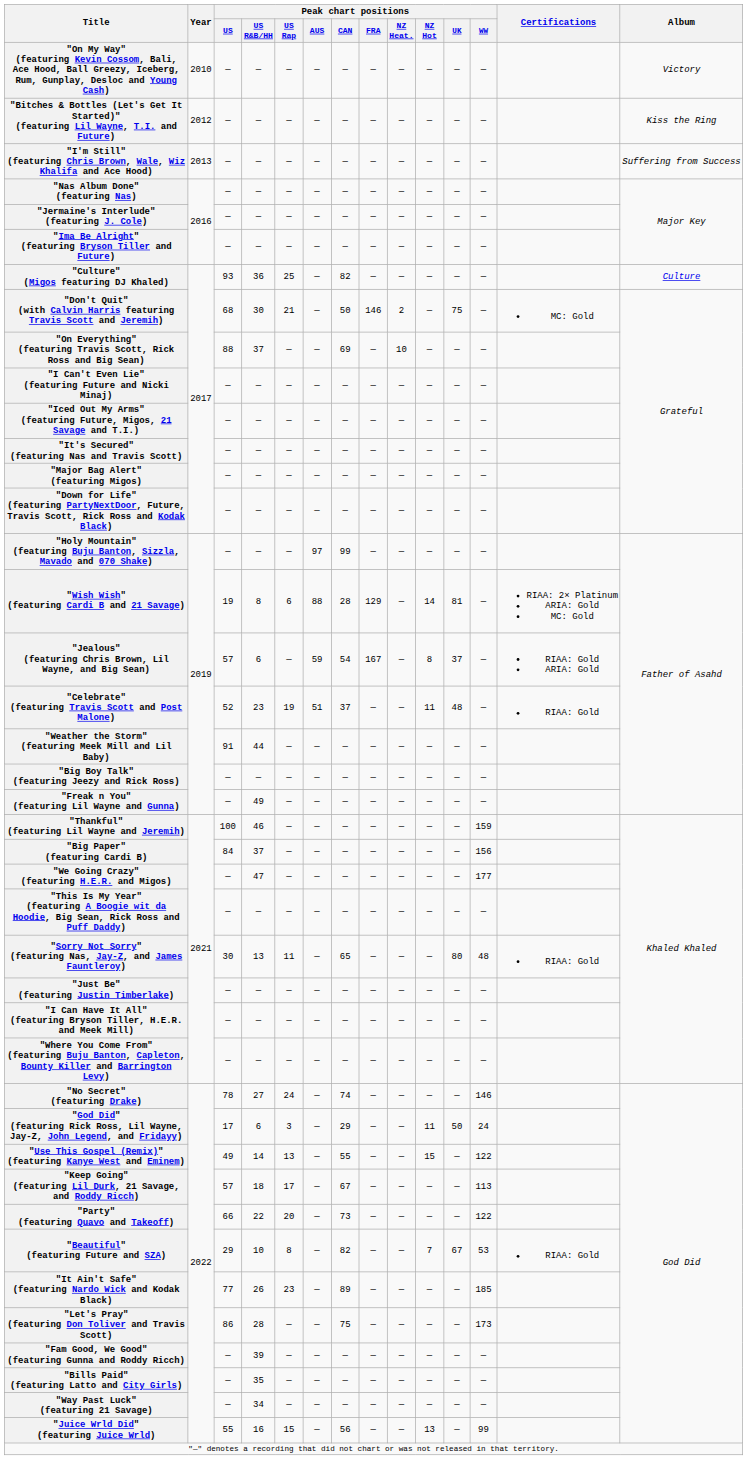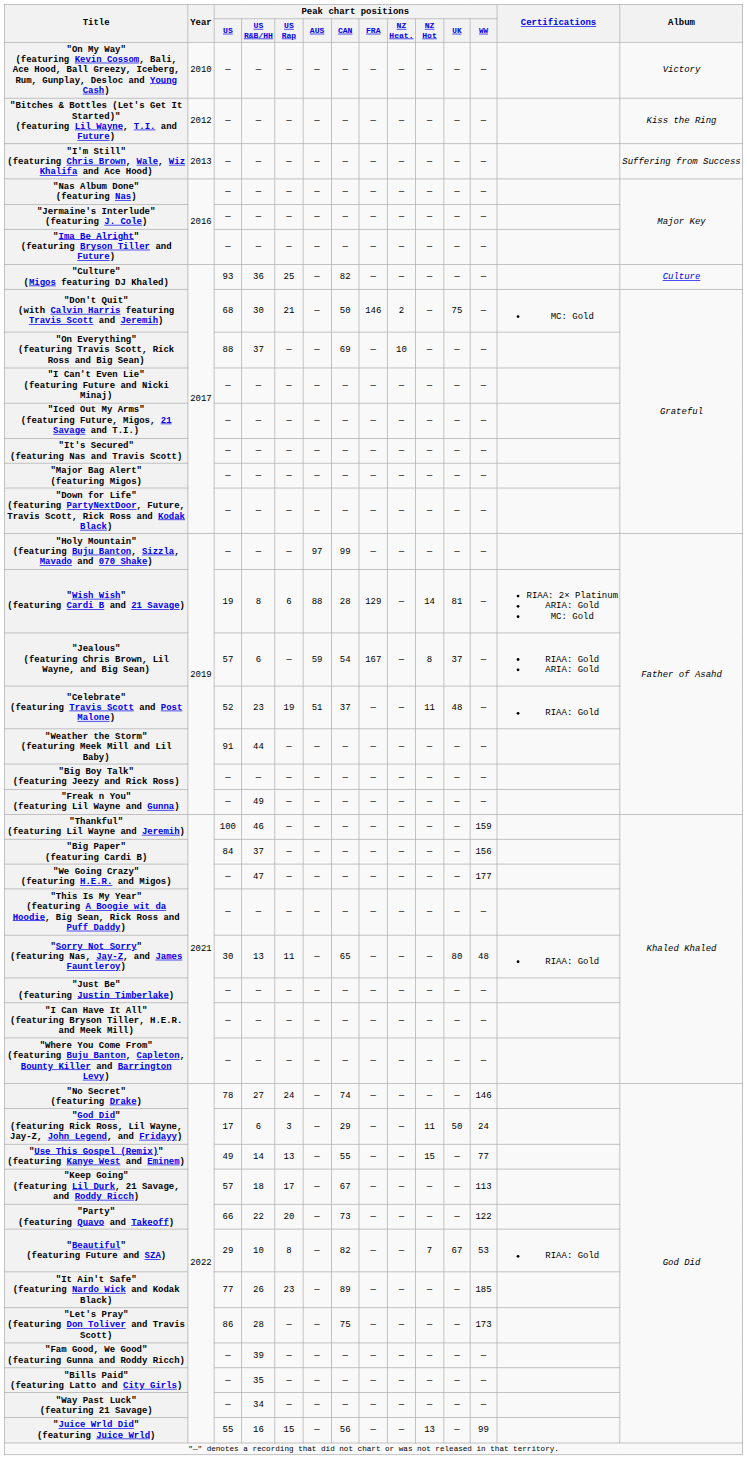 <table class="wikitable plainrowheaders" style="text-align:center;" border="1">
 <tr>
 <th scope="col" rowspan="2" style="width:20em;">Title</th>
 <th scope="col" rowspan="2">Year</th>
 <th scope="col" colspan="10">Peak chart positions</th>
 <th scope="col" rowspan="2"><a href='#'>Certifications</a></th>
 <th scope="col" rowspan="2">Album</th>
 </tr>
 <tr>
 <th scope="col" style="width:3em;font-size:90%;"><a href='#'>US</a><br></th>
 <th scope="col" style="width:3em;font-size:90%;"><a href='#'>US R&B/HH</a><br></th>
 <th scope="col" style="width:3em;font-size:90%;"><a href='#'>US<br>Rap</a><br></th>
 <th scope="col" style="width:3em;font-size:90%;"><a href='#'>AUS</a><br></th>
 <th scope="col" style="width:3em;font-size:90%;"><a href='#'>CAN</a><br></th>
 <th scope="col" style="width:3em;font-size:90%;"><a href='#'>FRA</a><br></th>
 <th scope="col" style="width:3em;font-size:90%;"><a href='#'>NZ<br>Heat.</a><br></th>
 <th scope="col" style="width:3em;font-size:90%;"><a href='#'>NZ<br>Hot</a><br></th>
 <th scope="col" style="width:3em;font-size:85%;"><a href='#'>UK</a><br></th>
 <th scope="col" style="width:3em;font-size:85%;"><a href='#'>WW</a><br></th>
 </tr>
 <tr>
 <th scope="row">"On My Way"<br><span>(featuring <a href='#'>Kevin Cossom</a>, Bali, Ace Hood, Ball Greezy, Iceberg, Rum, Gunplay, Desloc and <a href='#'>Young Cash</a>)</span></th>
 <td>2010</td>
 <td>—</td>
 <td>—</td>
 <td>—</td>
 <td>—</td>
 <td>—</td>
 <td>—</td>
 <td>—</td>
 <td>—</td>
 <td>—</td>
 <td>—</td>
 <td></td>
 <td><em>Victory</em></td>
 </tr>
 <tr>
 <th scope="row">"Bitches & Bottles (Let's Get It Started)"<br><span>(featuring <a href='#'>Lil Wayne</a>, <a href='#'>T.I.</a> and <a href='#'>Future</a>)</span></th>
 <td>2012</td>
 <td>—</td>
 <td>—</td>
 <td>—</td>
 <td>—</td>
 <td>—</td>
 <td>—</td>
 <td>—</td>
 <td>—</td>
 <td>—</td>
 <td>—</td>
 <td></td>
 <td><em>Kiss the Ring</em></td>
 </tr>
 <tr>
 <th scope="row">"I'm Still"<br><span>(featuring <a href='#'>Chris Brown</a>, <a href='#'>Wale</a>, <a href='#'>Wiz Khalifa</a> and Ace Hood)</span></th>
 <td>2013</td>
 <td>—</td>
 <td>—</td>
 <td>—</td>
 <td>—</td>
 <td>—</td>
 <td>—</td>
 <td>—</td>
 <td>—</td>
 <td>—</td>
 <td>—</td>
 <td></td>
 <td><em>Suffering from Success</em></td>
 </tr>
 <tr>
 <th scope="row">"Nas Album Done"<br><span>(featuring <a href='#'>Nas</a>)</span></th>
 <td rowspan="3">2016</td>
 <td>—</td>
 <td>—</td>
 <td>—</td>
 <td>—</td>
 <td>—</td>
 <td>—</td>
 <td>—</td>
 <td>—</td>
 <td>—</td>
 <td>—</td>
 <td></td>
 <td rowspan="3"><em>Major Key</em></td>
 </tr>
 <tr>
 <th scope="row">"Jermaine's Interlude"<br><span>(featuring <a href='#'>J. Cole</a>)</span></th>
 <td>—</td>
 <td>—</td>
 <td>—</td>
 <td>—</td>
 <td>—</td>
 <td>—</td>
 <td>—</td>
 <td>—</td>
 <td>—</td>
 <td>—</td>
 <td></td>
 </tr>
 <tr>
 <th scope="row">"<a href='#'>Ima Be Alright</a>"<br><span>(featuring <a href='#'>Bryson Tiller</a> and <a href='#'>Future</a>)</span></th>
 <td>—</td>
 <td>—</td>
 <td>—</td>
 <td>—</td>
 <td>—</td>
 <td>—</td>
 <td>—</td>
 <td>—</td>
 <td>—</td>
 <td>—</td>
 <td></td>
 </tr>
 <tr>
 <th scope="row">"Culture"<br><span>(<a href='#'>Migos</a> featuring DJ Khaled)</span></th>
 <td rowspan="8">2017</td>
 <td>93</td>
 <td>36</td>
 <td>25</td>
 <td>—</td>
 <td>82</td>
 <td>—</td>
 <td>—</td>
 <td>—</td>
 <td>—</td>
 <td>—</td>
 <td></td>
 <td><em><a href='#'>Culture</a></em></td>
 </tr>
 <tr>
 <th scope="row">"Don't Quit"<br><span>(with <a href='#'>Calvin Harris</a> featuring <a href='#'>Travis Scott</a> and <a href='#'>Jeremih</a>)</span></th>
 <td>68</td>
 <td>30</td>
 <td>21</td>
 <td>—</td>
 <td>50</td>
 <td>146</td>
 <td>2</td>
 <td>—</td>
 <td>75</td>
 <td>—</td>
 <td><br><ul><li>MC: Gold</li></ul></td>
 <td rowspan="7"><em>Grateful</em></td>
 </tr>
 <tr>
 <th scope="row">"On Everything"<br><span>(featuring Travis Scott, Rick Ross and Big Sean)</span></th>
 <td>88</td>
 <td>37</td>
 <td>—</td>
 <td>—</td>
 <td>69</td>
 <td>—</td>
 <td>10</td>
 <td>—</td>
 <td>—</td>
 <td>—</td>
 <td></td>
 </tr>
 <tr>
 <th scope="row">"I Can't Even Lie"<br><span>(featuring Future and Nicki Minaj)</span></th>
 <td>—</td>
 <td>—</td>
 <td>—</td>
 <td>—</td>
 <td>—</td>
 <td>—</td>
 <td>—</td>
 <td>—</td>
 <td>—</td>
 <td>—</td>
 <td></td>
 </tr>
 <tr>
 <th scope="row">"Iced Out My Arms"<br><span>(featuring Future, Migos, <a href='#'>21 Savage</a> and T.I.)</span></th>
 <td>—</td>
 <td>—</td>
 <td>—</td>
 <td>—</td>
 <td>—</td>
 <td>—</td>
 <td>—</td>
 <td>—</td>
 <td>—</td>
 <td>—</td>
 <td></td>
 </tr>
 <tr>
 <th scope="row">"It's Secured"<br><span>(featuring Nas and Travis Scott)</span></th>
 <td>—</td>
 <td>—</td>
 <td>—</td>
 <td>—</td>
 <td>—</td>
 <td>—</td>
 <td>—</td>
 <td>—</td>
 <td>—</td>
 <td>—</td>
 <td></td>
 </tr>
 <tr>
 <th scope="row">"Major Bag Alert"<br><span>(featuring Migos)</span></th>
 <td>—</td>
 <td>—</td>
 <td>—</td>
 <td>—</td>
 <td>—</td>
 <td>—</td>
 <td>—</td>
 <td>—</td>
 <td>—</td>
 <td>—</td>
 <td></td>
 </tr>
 <tr>
 <th scope="row">"Down for Life"<br><span>(featuring <a href='#'>PartyNextDoor</a>, Future, Travis Scott, Rick Ross and <a href='#'>Kodak Black</a>)</span></th>
 <td>—</td>
 <td>—</td>
 <td>—</td>
 <td>—</td>
 <td>—</td>
 <td>—</td>
 <td>—</td>
 <td>—</td>
 <td>—</td>
 <td>—</td>
 <td></td>
 </tr>
 <tr>
 <th scope="row">"Holy Mountain"<br><span>(featuring <a href='#'>Buju Banton</a>, <a href='#'>Sizzla</a>, <a href='#'>Mavado</a> and <a href='#'>070 Shake</a>)</span></th>
 <td rowspan="7">2019</td>
 <td>—</td>
 <td>—</td>
 <td>—</td>
 <td>97</td>
 <td>99</td>
 <td>—</td>
 <td>—</td>
 <td>—</td>
 <td>—</td>
 <td>—</td>
 <td></td>
 <td rowspan="7"><em>Father of Asahd</em></td>
 </tr>
 <tr>
 <th scope="row">"<a href='#'>Wish Wish</a>"<br><span>(featuring <a href='#'>Cardi B</a> and <a href='#'>21 Savage</a>)</span></th>
 <td>19</td>
 <td>8</td>
 <td>6</td>
 <td>88</td>
 <td>28</td>
 <td>129<br></td>
 <td>—</td>
 <td>14</td>
 <td>81</td>
 <td>—</td>
 <td><br><ul><li>RIAA: 2× Platinum</li><li>ARIA: Gold</li><li>MC: Gold</li></ul></td>
 </tr>
 <tr>
 <th scope="row">"Jealous"<br><span>(featuring Chris Brown, Lil Wayne, and Big Sean)</span></th>
 <td>57</td>
 <td>6</td>
 <td>—</td>
 <td>59</td>
 <td>54</td>
 <td>167<br></td>
 <td>—</td>
 <td>8</td>
 <td>37</td>
 <td>—</td>
 <td><br><ul><li>RIAA: Gold</li><li>ARIA: Gold</li></ul></td>
 </tr>
 <tr>
 <th scope="row">"Celebrate"<br><span>(featuring <a href='#'>Travis Scott</a> and <a href='#'>Post Malone</a>)</span></th>
 <td>52</td>
 <td>23</td>
 <td>19</td>
 <td>51</td>
 <td>37</td>
 <td>—</td>
 <td>—</td>
 <td>11</td>
 <td>48</td>
 <td>—</td>
 <td><br><ul><li>RIAA: Gold</li></ul></td>
 </tr>
 <tr>
 <th scope="row">"Weather the Storm"<br><span>(featuring Meek Mill and Lil Baby)</span></th>
 <td>91</td>
 <td>44</td>
 <td>—</td>
 <td>—</td>
 <td>—</td>
 <td>—</td>
 <td>—</td>
 <td>—</td>
 <td>—</td>
 <td>—</td>
 <td></td>
 </tr>
 <tr>
 <th scope="row">"Big Boy Talk"<br><span>(featuring Jeezy and Rick Ross)</span></th>
 <td>—</td>
 <td>—</td>
 <td>—</td>
 <td>—</td>
 <td>—</td>
 <td>—</td>
 <td>—</td>
 <td>—</td>
 <td>—</td>
 <td>—</td>
 <td></td>
 </tr>
 <tr>
 <th scope="row">"Freak n You"<br><span>(featuring Lil Wayne and <a href='#'>Gunna</a>)</span></th>
 <td>—</td>
 <td>49</td>
 <td>—</td>
 <td>—</td>
 <td>—</td>
 <td>—</td>
 <td>—</td>
 <td>—</td>
 <td>—</td>
 <td>—</td>
 <td></td>
 </tr>
 <tr>
 <th scope="row">"Thankful"<br><span>(featuring Lil Wayne and <a href='#'>Jeremih</a>)</span></th>
 <td rowspan="8">2021</td>
 <td>100</td>
 <td>46</td>
 <td>—</td>
 <td>—</td>
 <td>—</td>
 <td>—</td>
 <td>—</td>
 <td>—</td>
 <td>—</td>
 <td>159</td>
 <td></td>
 <td rowspan="8"><em>Khaled Khaled</em></td>
 </tr>
 <tr>
 <th scope="row">"Big Paper"<br><span>(featuring Cardi B)</span></th>
 <td>84</td>
 <td>37</td>
 <td>—</td>
 <td>—</td>
 <td>—</td>
 <td>—</td>
 <td>—</td>
 <td>—</td>
 <td>—</td>
 <td>156</td>
 <td></td>
 </tr>
 <tr>
 <th scope="row">"We Going Crazy"<br><span>(featuring <a href='#'>H.E.R.</a> and Migos)</span></th>
 <td>—</td>
 <td>47</td>
 <td>—</td>
 <td>—</td>
 <td>—</td>
 <td>—</td>
 <td>—</td>
 <td>—</td>
 <td>—</td>
 <td>177</td>
 <td></td>
 </tr>
 <tr>
 <th scope="row">"This Is My Year"<br><span>(featuring <a href='#'>A Boogie wit da Hoodie</a>, Big Sean, Rick Ross and <a href='#'>Puff Daddy</a>)</span></th>
 <td>—</td>
 <td>—</td>
 <td>—</td>
 <td>—</td>
 <td>—</td>
 <td>—</td>
 <td>—</td>
 <td>—</td>
 <td>—</td>
 <td>—</td>
 <td></td>
 </tr>
 <tr>
 <th scope="row">"<a href='#'>Sorry Not Sorry</a>"<br><span>(featuring Nas, <a href='#'>Jay-Z</a>, and <a href='#'>James Fauntleroy</a>)</span></th>
 <td>30</td>
 <td>13</td>
 <td>11</td>
 <td>—</td>
 <td>65</td>
 <td>—</td>
 <td>—</td>
 <td>—</td>
 <td>80</td>
 <td>48</td>
 <td><br><ul><li>RIAA: Gold</li></ul></td>
 </tr>
 <tr>
 <th scope="row">"Just Be"<br><span>(featuring <a href='#'>Justin Timberlake</a>)</span></th>
 <td>—</td>
 <td>—</td>
 <td>—</td>
 <td>—</td>
 <td>—</td>
 <td>—</td>
 <td>—</td>
 <td>—</td>
 <td>—</td>
 <td>—</td>
 <td></td>
 </tr>
 <tr>
 <th scope="row">"I Can Have It All"<br><span>(featuring Bryson Tiller, H.E.R. and Meek Mill)</span></th>
 <td>—</td>
 <td>—</td>
 <td>—</td>
 <td>—</td>
 <td>—</td>
 <td>—</td>
 <td>—</td>
 <td>—</td>
 <td>—</td>
 <td>—</td>
 <td></td>
 </tr>
 <tr>
 <th scope="row">"Where You Come From"<br><span>(featuring <a href='#'>Buju Banton</a>, <a href='#'>Capleton</a>, <a href='#'>Bounty Killer</a> and <a href='#'>Barrington Levy</a>)</span></th>
 <td>—</td>
 <td>—</td>
 <td>—</td>
 <td>—</td>
 <td>—</td>
 <td>—</td>
 <td>—</td>
 <td>—</td>
 <td>—</td>
 <td>—</td>
 <td></td>
 </tr>
 <tr>
 <th scope="row">"No Secret"<br><span>(featuring <a href='#'>Drake</a>)</span></th>
 <td rowspan="12">2022</td>
 <td>78</td>
 <td>27</td>
 <td>24</td>
 <td>—</td>
 <td>74</td>
 <td>—</td>
 <td>—</td>
 <td>—</td>
 <td>—</td>
 <td>146</td>
 <td></td>
 <td rowspan="12"><em>God Did</em></td>
 </tr>
 <tr>
 <th scope="row">"<a href='#'>God Did</a>"<br><span>(featuring Rick Ross, Lil Wayne, Jay-Z, <a href='#'>John Legend</a>, and <a href='#'>Fridayy</a>)</span></th>
 <td>17</td>
 <td>6</td>
 <td>3</td>
 <td>—</td>
 <td>29</td>
 <td>—</td>
 <td>—</td>
 <td>11</td>
 <td>50</td>
 <td>24</td>
 <td></td>
 </tr>
 <tr>
 <th scope="row">"<a href='#'>Use This Gospel (Remix)</a>"<br><span>(featuring <a href='#'>Kanye West</a> and <a href='#'>Eminem</a>)</span></th>
 <td>49</td>
 <td>14</td>
 <td>13</td>
 <td>—</td>
 <td>55</td>
 <td>—</td>
 <td>—</td>
 <td>15</td>
 <td>—</td>
-<td>122</td>
+<td>77</td>
 <td></td>
 </tr>
 <tr>
 <th scope="row">"Keep Going"<br><span>(featuring <a href='#'>Lil Durk</a>, 21 Savage, and <a href='#'>Roddy Ricch</a>)</span></th>
 <td>57</td>
 <td>18</td>
 <td>17</td>
 <td>—</td>
 <td>67</td>
 <td>—</td>
 <td>—</td>
 <td>—</td>
 <td>—</td>
 <td>113</td>
 <td></td>
 </tr>
 <tr>
 <th scope="row">"Party"<br><span>(featuring <a href='#'>Quavo</a> and <a href='#'>Takeoff</a>)</span></th>
 <td>66</td>
 <td>22</td>
 <td>20</td>
 <td>—</td>
 <td>73</td>
 <td>—</td>
 <td>—</td>
 <td>—</td>
 <td>—</td>
 <td>122</td>
 <td></td>
 </tr>
 <tr>
 <th scope="row">"<a href='#'>Beautiful</a>"<br><span>(featuring Future and <a href='#'>SZA</a>)</span></th>
 <td>29</td>
 <td>10</td>
 <td>8</td>
 <td>—</td>
 <td>82</td>
 <td>—</td>
 <td>—</td>
 <td>7</td>
 <td>67</td>
 <td>53</td>
 <td><br><ul><li>RIAA: Gold</li></ul></td>
 </tr>
 <tr>
 <th scope="row">"It Ain't Safe"<br><span>(featuring <a href='#'>Nardo Wick</a> and Kodak Black)</span></th>
 <td>77</td>
 <td>26</td>
 <td>23</td>
 <td>—</td>
 <td>89</td>
 <td>—</td>
 <td>—</td>
 <td>—</td>
 <td>—</td>
 <td>185</td>
 <td></td>
 </tr>
 <tr>
 <th scope="row">"Let's Pray"<br><span>(featuring <a href='#'>Don Toliver</a> and Travis Scott)</span></th>
 <td>86</td>
 <td>28</td>
 <td>—</td>
 <td>—</td>
 <td>75</td>
 <td>—</td>
 <td>—</td>
 <td>—</td>
 <td>—</td>
 <td>173</td>
 <td></td>
 </tr>
 <tr>
 <th scope="row">"Fam Good, We Good"<br><span>(featuring Gunna and Roddy Ricch)</span></th>
 <td>—</td>
 <td>39</td>
 <td>—</td>
 <td>—</td>
 <td>—</td>
 <td>—</td>
 <td>—</td>
 <td>—</td>
 <td>—</td>
 <td>—</td>
 <td></td>
 </tr>
 <tr>
 <th scope="row">"Bills Paid"<br><span>(featuring Latto and <a href='#'>City Girls</a>)</span></th>
 <td>—</td>
 <td>35</td>
 <td>—</td>
 <td>—</td>
 <td>—</td>
 <td>—</td>
 <td>—</td>
 <td>—</td>
 <td>—</td>
 <td>—</td>
 <td></td>
 </tr>
 <tr>
 <th scope="row">"Way Past Luck"<br><span>(featuring 21 Savage)</span></th>
 <td>—</td>
 <td>34</td>
 <td>—</td>
 <td>—</td>
 <td>—</td>
 <td>—</td>
 <td>—</td>
 <td>—</td>
 <td>—</td>
 <td>—</td>
 <td></td>
 </tr>
 <tr>
 <th scope="row">"<a href='#'>Juice Wrld Did</a>"<br><span>(featuring <a href='#'>Juice Wrld</a>)</span></th>
 <td>55</td>
 <td>16</td>
 <td>15</td>
 <td>—</td>
 <td>56</td>
 <td>—</td>
 <td>—</td>
 <td>13</td>
 <td>—</td>
 <td>99</td>
 <td></td>
 </tr>
 <tr>
 <td colspan="15" style="font-size:85%">"—" denotes a recording that did not chart or was not released in that territory.</td>
 </tr>
 </table>
